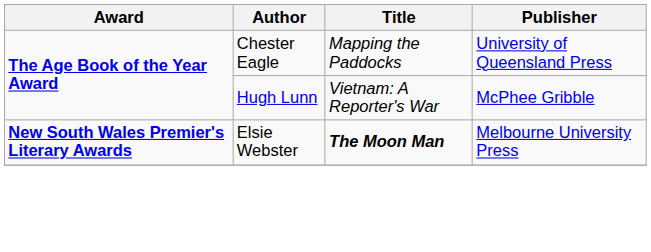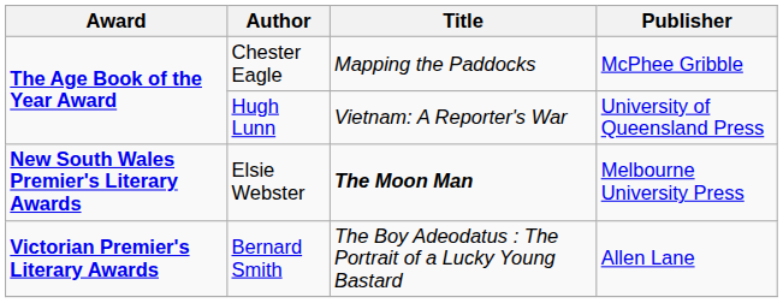 <table class="wikitable" width=100%>
 <tr>
 <th>Award</th>
 <th>Author</th>
 <th>Title</th>
 <th>Publisher</th>
 </tr>
 <tr>
 <td rowspan=2><strong><a href='#'>The Age Book of the Year Award</a></strong></td>
 <td>Chester Eagle</td>
 <td><em>Mapping the Paddocks</em></td>
-<td><a href='#'>University of Queensland Press</a></td>
+<td><a href='#'>McPhee Gribble</a></td>
 </tr>
 <tr>
 <td><a href='#'>Hugh Lunn</a></td>
 <td><em>Vietnam: A Reporter's War</em></td>
-<td><a href='#'>McPhee Gribble</a></td>
+<td><a href='#'>University of Queensland Press</a></td>
 </tr>
 <tr>
 <td><strong><a href='#'>New South Wales Premier's Literary Awards</a></strong></td>
 <td>Elsie Webster</td>
 <td><strong><em>The Moon Man</em></strong></td>
 <td><a href='#'>Melbourne University Press</a></td>
 </tr>
 <tr>
+<td><strong><a href='#'>Victorian Premier's Literary Awards</a></strong></td>
+<td><a href='#'>Bernard Smith</a></td>
+<td><em>The Boy Adeodatus : The Portrait of a Lucky Young Bastard</em></td>
+<td><a href='#'>Allen Lane</a></td>
+</tr>
+<tr>
 </tr>
 </table>
